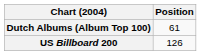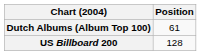 <table class="wikitable sortable plainrowheaders" style="text-align:center">
 <tr>
 <th scope="col">Chart (2004)</th>
 <th scope="col">Position</th>
 </tr>
 <tr>
 <th scope="row">Dutch Albums (Album Top 100)</th>
 <td>61</td>
 </tr>
 <tr>
 <th scope="row">US <em>Billboard</em> 200</th>
-<td>126</td>
+<td>128</td>
 </tr>
 </table>
